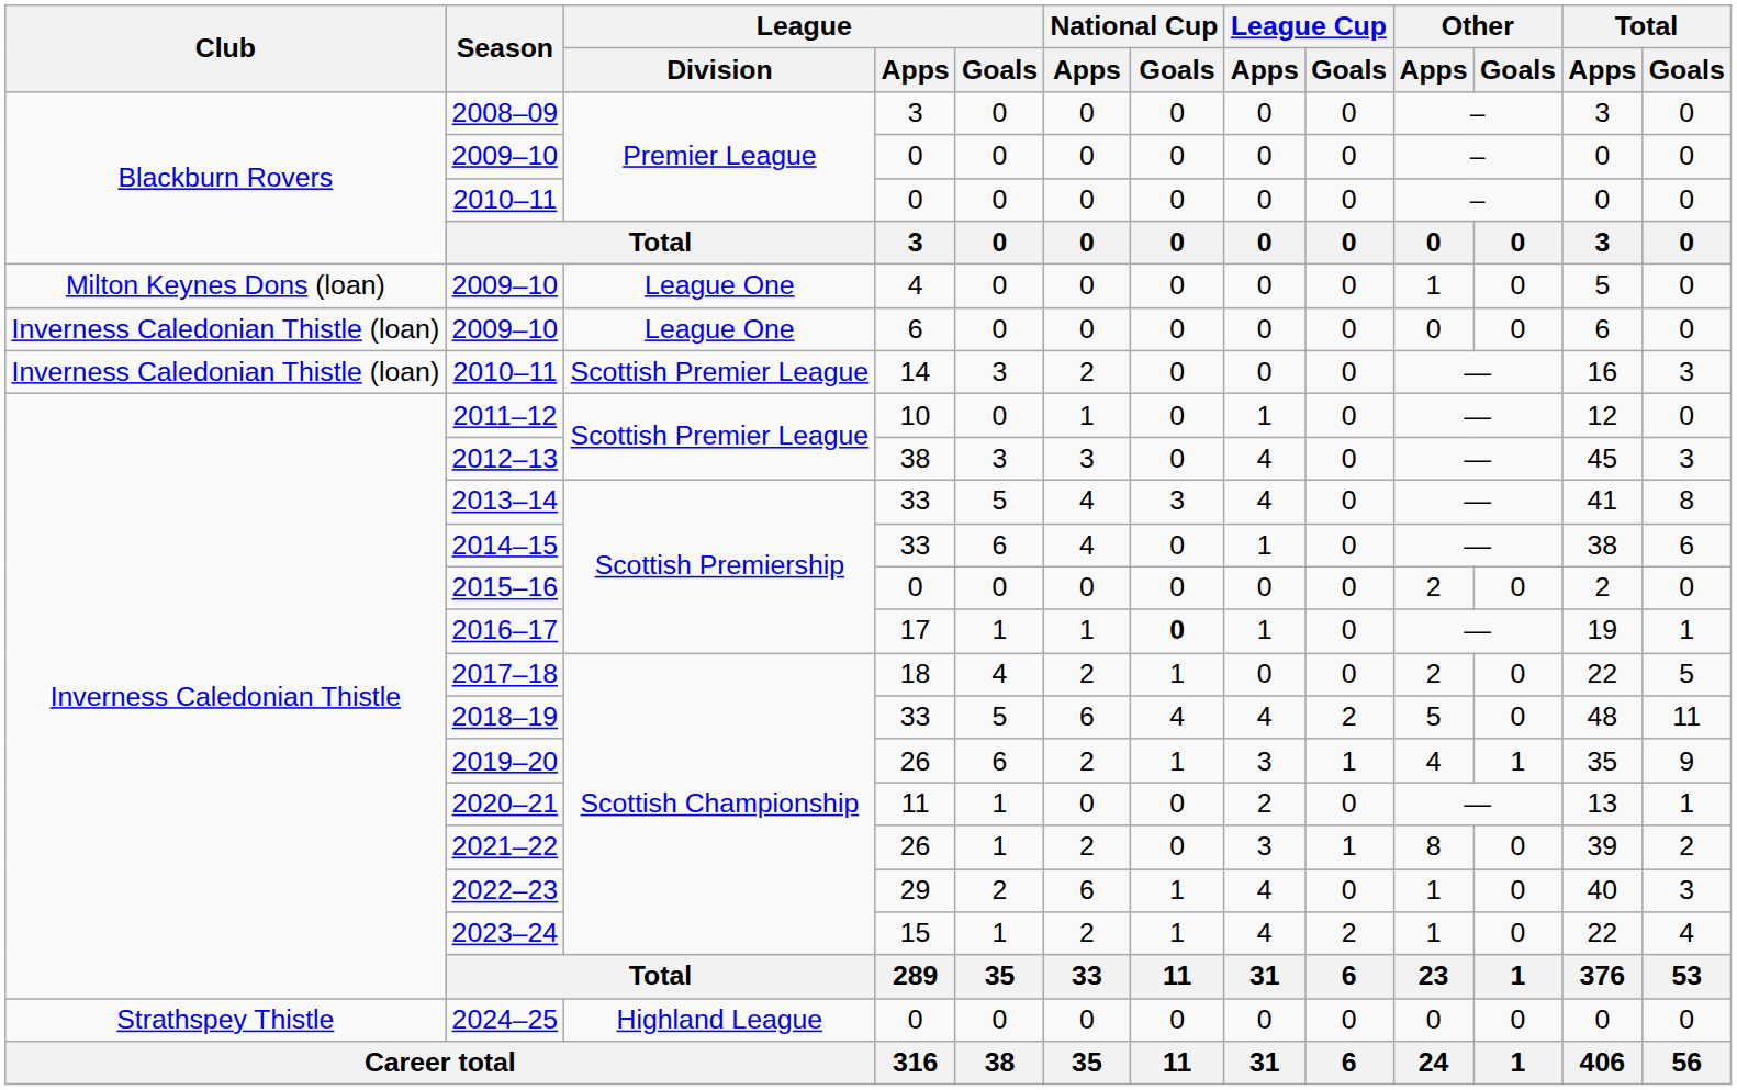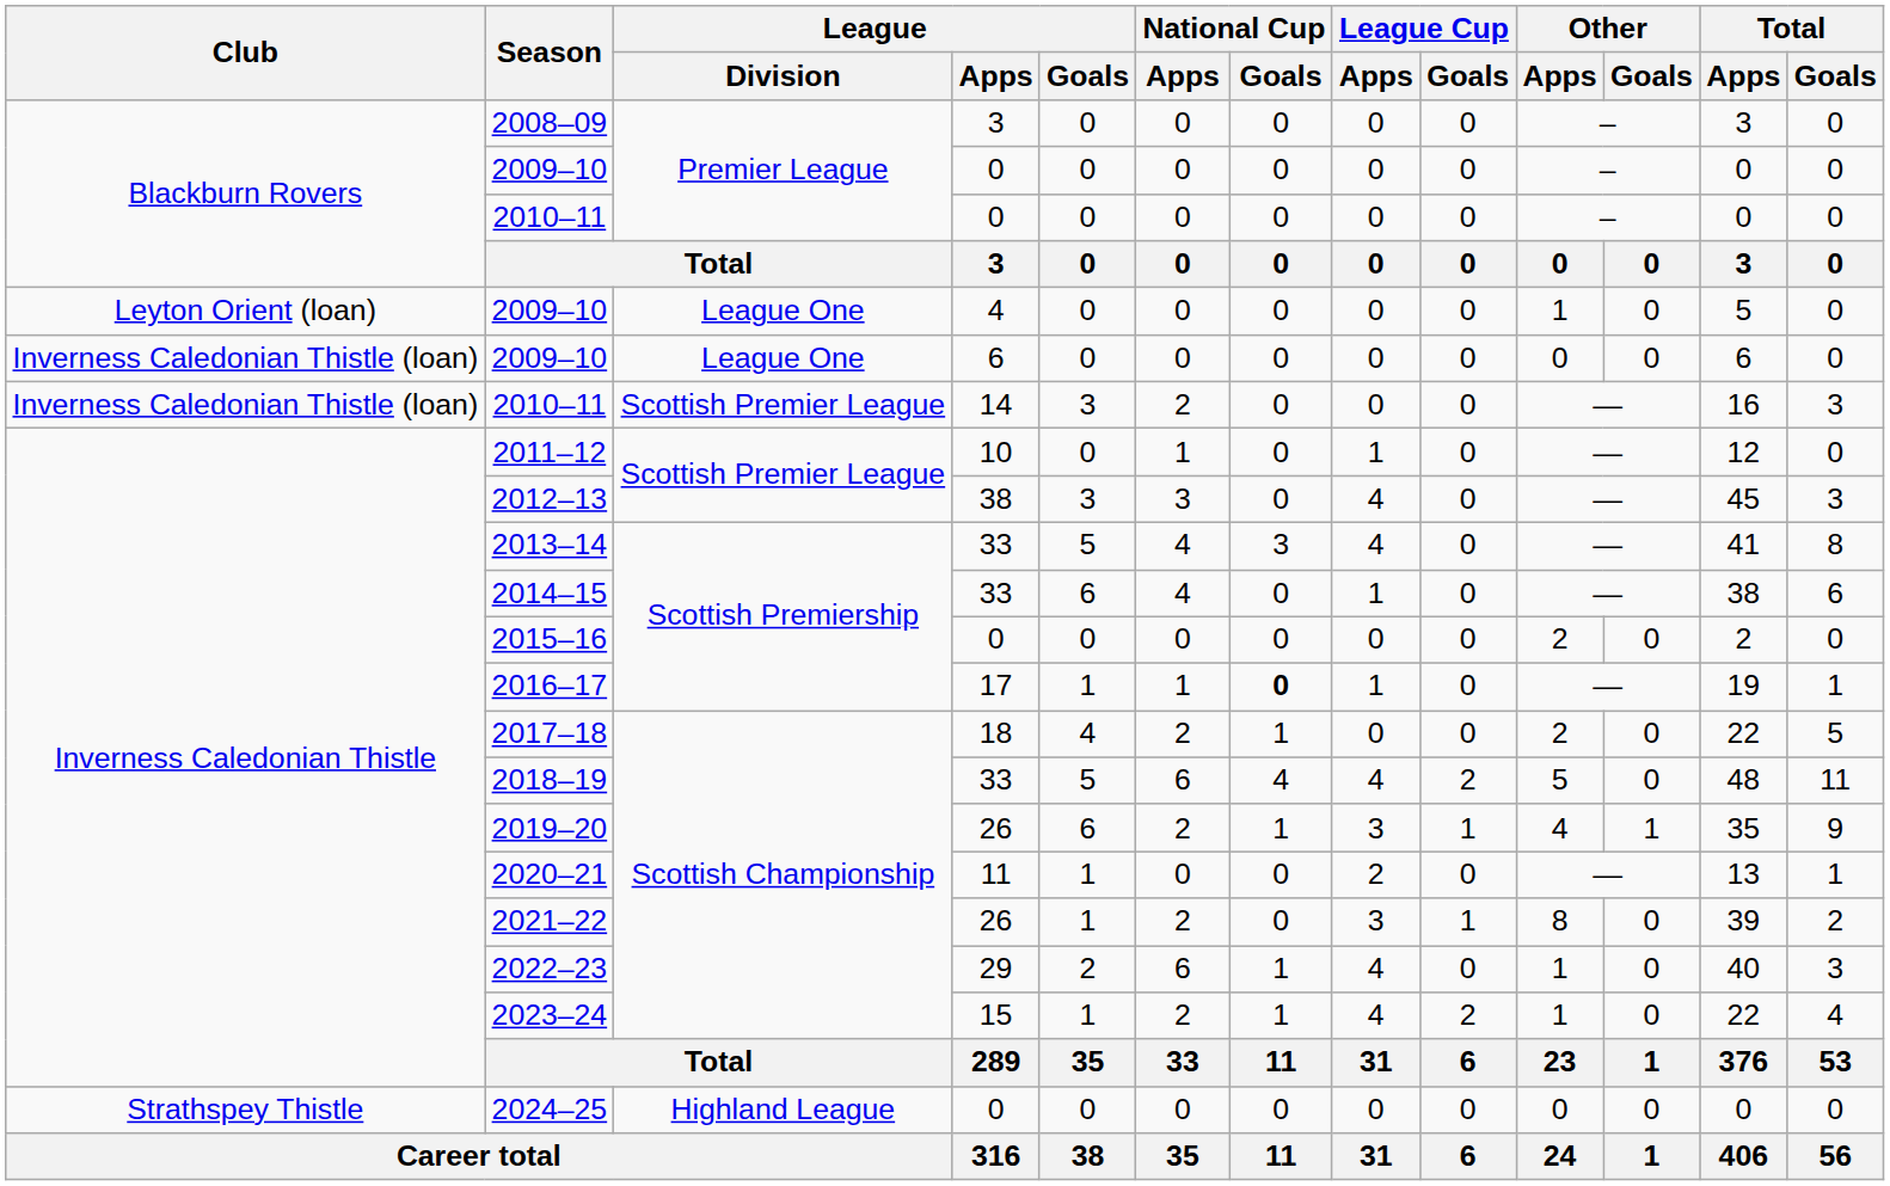 <table class="wikitable" style="text-align:center">
 <tr>
 <th rowspan="2">Club</th>
 <th rowspan="2">Season</th>
 <th colspan="3">League</th>
 <th colspan="2">National Cup</th>
 <th colspan="2"><a href='#'>League Cup</a></th>
 <th colspan="2">Other</th>
 <th colspan="2">Total</th>
 </tr>
 <tr>
 <th>Division</th>
 <th>Apps</th>
 <th>Goals</th>
 <th>Apps</th>
 <th>Goals</th>
 <th>Apps</th>
 <th>Goals</th>
 <th>Apps</th>
 <th>Goals</th>
 <th>Apps</th>
 <th>Goals</th>
 </tr>
 <tr>
 <td rowspan=4><a href='#'>Blackburn Rovers</a></td>
 <td><a href='#'>2008–09</a></td>
 <td rowspan=3><a href='#'>Premier League</a></td>
 <td>3</td>
 <td>0</td>
 <td>0</td>
 <td>0</td>
 <td>0</td>
 <td>0</td>
 <td colspan=2>–</td>
 <td>3</td>
 <td>0</td>
 </tr>
 <tr>
 <td><a href='#'>2009–10</a></td>
 <td>0</td>
 <td>0</td>
 <td>0</td>
 <td>0</td>
 <td>0</td>
 <td>0</td>
 <td colspan=2>–</td>
 <td>0</td>
 <td>0</td>
 </tr>
 <tr>
 <td><a href='#'>2010–11</a></td>
 <td>0</td>
 <td>0</td>
 <td>0</td>
 <td>0</td>
 <td>0</td>
 <td>0</td>
 <td colspan=2>–</td>
 <td>0</td>
 <td>0</td>
 </tr>
 <tr>
 <th colspan=2>Total</th>
 <th>3</th>
 <th>0</th>
 <th>0</th>
 <th>0</th>
 <th>0</th>
 <th>0</th>
 <th>0</th>
 <th>0</th>
 <th>3</th>
 <th>0</th>
 </tr>
 <tr>
-<td><a href='#'>Milton Keynes Dons</a> (loan)</td>
+<td><a href='#'>Leyton Orient</a> (loan)</td>
 <td><a href='#'>2009–10</a></td>
 <td><a href='#'>League One</a></td>
 <td>4</td>
 <td>0</td>
 <td>0</td>
 <td>0</td>
 <td>0</td>
 <td>0</td>
 <td>1</td>
 <td>0</td>
 <td>5</td>
 <td>0</td>
 </tr>
 <tr>
 <td><a href='#'>Inverness Caledonian Thistle</a> (loan)</td>
 <td><a href='#'>2009–10</a></td>
 <td><a href='#'>League One</a></td>
 <td>6</td>
 <td>0</td>
 <td>0</td>
 <td>0</td>
 <td>0</td>
 <td>0</td>
 <td>0</td>
 <td>0</td>
 <td>6</td>
 <td>0</td>
 </tr>
 <tr>
 <td><a href='#'>Inverness Caledonian Thistle</a> (loan)</td>
 <td><a href='#'>2010–11</a></td>
 <td><a href='#'>Scottish Premier League</a></td>
 <td>14</td>
 <td>3</td>
 <td>2</td>
 <td>0</td>
 <td>0</td>
 <td>0</td>
 <td colspan="2">—</td>
 <td>16</td>
 <td>3</td>
 </tr>
 <tr>
 <td rowspan="14"><a href='#'>Inverness Caledonian Thistle</a></td>
 <td><a href='#'>2011–12</a></td>
 <td rowspan="2"><a href='#'>Scottish Premier League</a></td>
 <td>10</td>
 <td>0</td>
 <td>1</td>
 <td>0</td>
 <td>1</td>
 <td>0</td>
 <td colspan="2">—</td>
 <td>12</td>
 <td>0</td>
 </tr>
 <tr>
 <td><a href='#'>2012–13</a></td>
 <td>38</td>
 <td>3</td>
 <td>3</td>
 <td>0</td>
 <td>4</td>
 <td>0</td>
 <td colspan="2">—</td>
 <td>45</td>
 <td>3</td>
 </tr>
 <tr>
 <td><a href='#'>2013–14</a></td>
 <td rowspan="4"><a href='#'>Scottish Premiership</a></td>
 <td>33</td>
 <td>5</td>
 <td>4</td>
 <td>3</td>
 <td>4</td>
 <td>0</td>
 <td colspan="2">—</td>
 <td>41</td>
 <td>8</td>
 </tr>
 <tr>
 <td><a href='#'>2014–15</a></td>
 <td>33</td>
 <td>6</td>
 <td>4</td>
 <td>0</td>
 <td>1</td>
 <td>0</td>
 <td colspan="2">—</td>
 <td>38</td>
 <td>6</td>
 </tr>
 <tr>
 <td><a href='#'>2015–16</a></td>
 <td>0</td>
 <td>0</td>
 <td>0</td>
 <td>0</td>
 <td>0</td>
 <td>0</td>
 <td>2</td>
 <td>0</td>
 <td>2</td>
 <td>0</td>
 </tr>
 <tr>
 <td><a href='#'>2016–17</a></td>
 <td>17</td>
 <td>1</td>
 <td>1</td>
 <td><strong>0</strong></td>
 <td>1</td>
 <td>0</td>
 <td colspan="2">—</td>
 <td>19</td>
 <td>1</td>
 </tr>
 <tr>
 <td><a href='#'>2017–18</a></td>
 <td rowspan="7"><a href='#'>Scottish Championship</a></td>
 <td>18</td>
 <td>4</td>
 <td>2</td>
 <td>1</td>
 <td>0</td>
 <td>0</td>
 <td>2</td>
 <td>0</td>
 <td>22</td>
 <td>5</td>
 </tr>
 <tr>
 <td><a href='#'>2018–19</a></td>
 <td>33</td>
 <td>5</td>
 <td>6</td>
 <td>4</td>
 <td>4</td>
 <td>2</td>
 <td>5</td>
 <td>0</td>
 <td>48</td>
 <td>11</td>
 </tr>
 <tr>
 <td><a href='#'>2019–20</a></td>
 <td>26</td>
 <td>6</td>
 <td>2</td>
 <td>1</td>
 <td>3</td>
 <td>1</td>
 <td>4</td>
 <td>1</td>
 <td>35</td>
 <td>9</td>
 </tr>
 <tr>
 <td><a href='#'>2020–21</a></td>
 <td>11</td>
 <td>1</td>
 <td>0</td>
 <td>0</td>
 <td>2</td>
 <td>0</td>
 <td colspan="2">—</td>
 <td>13</td>
 <td>1</td>
 </tr>
 <tr>
 <td><a href='#'>2021–22</a></td>
 <td>26</td>
 <td>1</td>
 <td>2</td>
 <td>0</td>
 <td>3</td>
 <td>1</td>
 <td>8</td>
 <td>0</td>
 <td>39</td>
 <td>2</td>
 </tr>
 <tr>
 <td><a href='#'>2022–23</a></td>
 <td>29</td>
 <td>2</td>
 <td>6</td>
 <td>1</td>
 <td>4</td>
 <td>0</td>
 <td>1</td>
 <td>0</td>
 <td>40</td>
 <td>3</td>
 </tr>
 <tr>
 <td><a href='#'>2023–24</a></td>
 <td>15</td>
 <td>1</td>
 <td>2</td>
 <td>1</td>
 <td>4</td>
 <td>2</td>
 <td>1</td>
 <td>0</td>
 <td>22</td>
 <td>4</td>
 </tr>
 <tr>
 <th colspan="2">Total</th>
 <th>289</th>
 <th>35</th>
 <th>33</th>
 <th>11</th>
 <th>31</th>
 <th>6</th>
 <th>23</th>
 <th>1</th>
 <th>376</th>
 <th>53</th>
 </tr>
 <tr>
 <td><a href='#'>Strathspey Thistle</a></td>
 <td><a href='#'>2024–25</a></td>
 <td><a href='#'>Highland League</a></td>
 <td>0</td>
 <td>0</td>
 <td>0</td>
 <td>0</td>
 <td>0</td>
 <td>0</td>
 <td>0</td>
 <td>0</td>
 <td>0</td>
 <td>0</td>
 </tr>
 <tr>
 <th colspan="3">Career total</th>
 <th>316</th>
 <th>38</th>
 <th>35</th>
 <th>11</th>
 <th>31</th>
 <th>6</th>
 <th>24</th>
 <th>1</th>
 <th>406</th>
 <th>56</th>
 </tr>
 </table>
